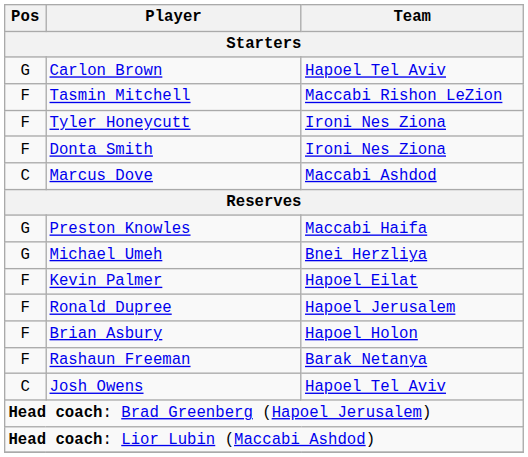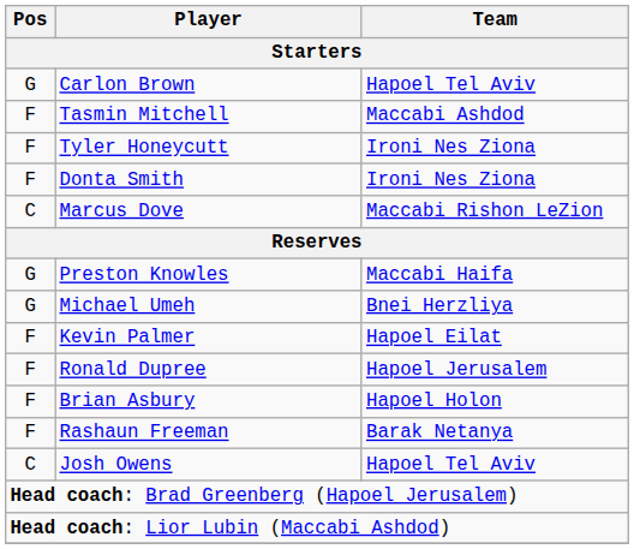 <table class="wikitable" style="text-align:center; font-size:90%">
 <tr>
 <th scope="col" style="width:25px;">Pos</th>
 <th scope="col" style="width:185px;">Player</th>
 <th scope="col" style="width:160px;">Team</th>
 </tr>
 <tr>
 <th scope="col" colspan="5">Starters</th>
 </tr>
 <tr>
 <td>G</td>
 <td style="text-align:left"> <a href='#'>Carlon Brown</a></td>
 <td style="text-align:left"><a href='#'>Hapoel Tel Aviv</a></td>
 </tr>
 <tr>
 <td>F</td>
 <td style="text-align:left"> <a href='#'>Tasmin Mitchell</a></td>
-<td style="text-align:left"><a href='#'>Maccabi Rishon LeZion</a></td>
+<td style="text-align:left"><a href='#'>Maccabi Ashdod</a></td>
 </tr>
 <tr>
 <td>F</td>
 <td style="text-align:left"> <a href='#'>Tyler Honeycutt</a></td>
 <td style="text-align:left"><a href='#'>Ironi Nes Ziona</a></td>
 </tr>
 <tr>
 <td>F</td>
 <td style="text-align:left"> <a href='#'>Donta Smith</a></td>
 <td style="text-align:left"><a href='#'>Ironi Nes Ziona</a></td>
 </tr>
 <tr>
 <td>C</td>
 <td style="text-align:left"> <a href='#'>Marcus Dove</a></td>
-<td style="text-align:left"><a href='#'>Maccabi Ashdod</a></td>
+<td style="text-align:left"><a href='#'>Maccabi Rishon LeZion</a></td>
 </tr>
 <tr>
 <th scope="col" colspan="5">Reserves</th>
 </tr>
 <tr>
 <td>G</td>
 <td style="text-align:left"> <a href='#'>Preston Knowles</a></td>
 <td style="text-align:left"><a href='#'>Maccabi Haifa</a></td>
 </tr>
 <tr>
 <td>G</td>
 <td style="text-align:left"> <a href='#'>Michael Umeh</a></td>
 <td style="text-align:left"><a href='#'>Bnei Herzliya</a></td>
 </tr>
 <tr>
 <td>F</td>
 <td style="text-align:left"> <a href='#'>Kevin Palmer</a></td>
 <td style="text-align:left"><a href='#'>Hapoel Eilat</a></td>
 </tr>
 <tr>
 <td>F</td>
 <td style="text-align:left"> <a href='#'>Ronald Dupree</a></td>
 <td style="text-align:left"><a href='#'>Hapoel Jerusalem</a></td>
 </tr>
 <tr>
 <td>F</td>
 <td style="text-align:left"> <a href='#'>Brian Asbury</a></td>
 <td style="text-align:left"><a href='#'>Hapoel Holon</a></td>
 </tr>
 <tr>
 <td>F</td>
 <td style="text-align:left"> <a href='#'>Rashaun Freeman</a></td>
 <td style="text-align:left"><a href='#'>Barak Netanya</a></td>
 </tr>
 <tr>
 <td>C</td>
 <td style="text-align:left"> <a href='#'>Josh Owens</a></td>
 <td style="text-align:left"><a href='#'>Hapoel Tel Aviv</a></td>
 </tr>
 <tr>
 <td style="text-align:left" colspan="5"><strong>Head coach</strong>:  <a href='#'>Brad Greenberg</a> (<a href='#'>Hapoel Jerusalem</a>)</td>
 </tr>
 <tr>
 <td style="text-align:left" colspan="5"><strong>Head coach</strong>:  <a href='#'>Lior Lubin</a> (<a href='#'>Maccabi Ashdod</a>)</td>
 </tr>
 <tr>
 </tr>
 </table>
